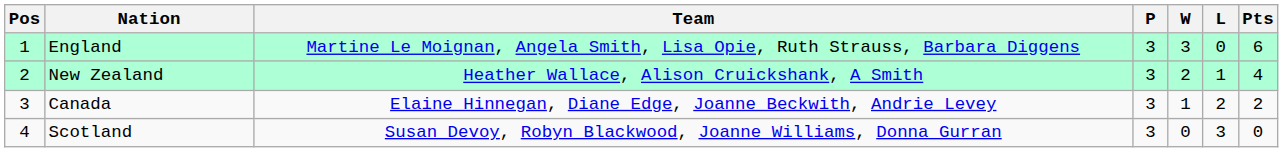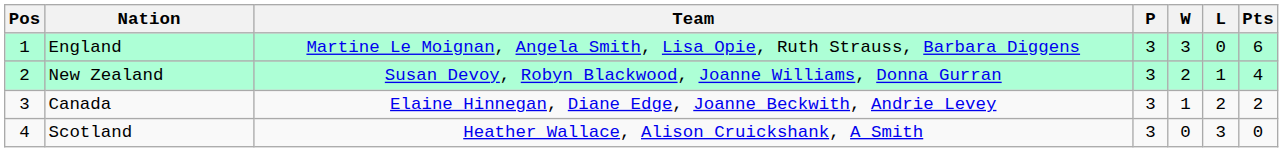 <table class="wikitable" style="font-size: 100%">
 <tr>
 <th width=20>Pos</th>
 <th width=150>Nation</th>
 <th width=650>Team</th>
 <th width=20>P</th>
 <th width=20>W</th>
 <th width=20>L</th>
 <th width=20>Pts</th>
 </tr>
 <tr align=center style="background: #ADFFD6;">
 <td>1</td>
 <td align="left"> England</td>
 <td><a href='#'>Martine Le Moignan</a>, <a href='#'>Angela Smith</a>, <a href='#'>Lisa Opie</a>, Ruth Strauss, <a href='#'>Barbara Diggens</a></td>
 <td>3</td>
 <td>3</td>
 <td>0</td>
 <td>6</td>
 </tr>
 <tr align=center style="background: #ADFFD6;">
 <td>2</td>
 <td align="left"> New Zealand</td>
-<td><a href='#'>Heather Wallace</a>, <a href='#'>Alison Cruickshank</a>, <a href='#'>A Smith</a></td>
+<td><a href='#'>Susan Devoy</a>, <a href='#'>Robyn Blackwood</a>, <a href='#'>Joanne Williams</a>, <a href='#'>Donna Gurran</a></td>
 <td>3</td>
 <td>2</td>
 <td>1</td>
 <td>4</td>
 </tr>
 <tr align=center>
 <td>3</td>
 <td align="left"> Canada</td>
 <td><a href='#'>Elaine Hinnegan</a>, <a href='#'>Diane Edge</a>, <a href='#'>Joanne Beckwith</a>, <a href='#'>Andrie Levey</a></td>
 <td>3</td>
 <td>1</td>
 <td>2</td>
 <td>2</td>
 </tr>
 <tr align=center>
 <td>4</td>
 <td align="left"> Scotland</td>
-<td><a href='#'>Susan Devoy</a>, <a href='#'>Robyn Blackwood</a>, <a href='#'>Joanne Williams</a>, <a href='#'>Donna Gurran</a></td>
+<td><a href='#'>Heather Wallace</a>, <a href='#'>Alison Cruickshank</a>, <a href='#'>A Smith</a></td>
 <td>3</td>
 <td>0</td>
 <td>3</td>
 <td>0</td>
 </tr>
 </table>
